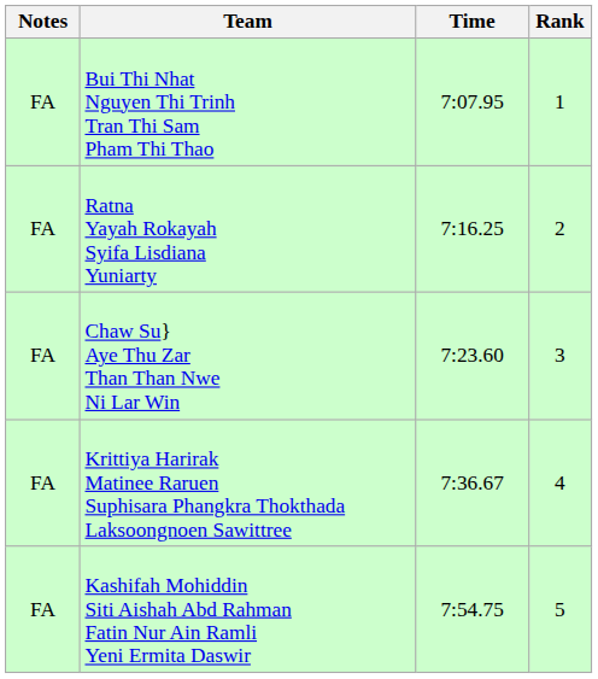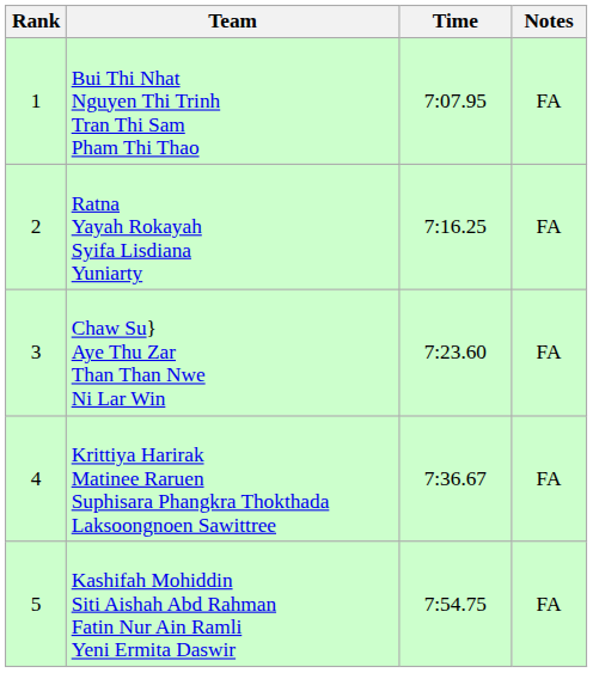 <table class="wikitable" style="text-align:center;">
 <tr>
-<th width=50>Notes</th>
+<th width=40>Rank</th>
 <th width=250>Team</th>
 <th width=80>Time</th>
-<th width=40>Rank</th>
+<th width=50>Notes</th>
 </tr>
 <tr bgcolor=ccffcc>
-<td>FA</td>
+<td>1</td>
 <td align=left><br><a href='#'>Bui Thi Nhat</a><br><a href='#'>Nguyen Thi Trinh</a><br><a href='#'>Tran Thi Sam</a><br><a href='#'>Pham Thi Thao</a></td>
 <td>7:07.95</td>
-<td>1</td>
+<td>FA</td>
 </tr>
 <tr bgcolor=ccffcc>
-<td>FA</td>
+<td>2</td>
 <td align=left><br><a href='#'>Ratna</a><br><a href='#'>Yayah Rokayah</a><br><a href='#'>Syifa Lisdiana</a><br><a href='#'>Yuniarty</a></td>
 <td>7:16.25</td>
-<td>2</td>
+<td>FA</td>
 </tr>
 <tr bgcolor=ccffcc>
-<td>FA</td>
+<td>3</td>
 <td align=left><br><a href='#'>Chaw Su</a>}<br><a href='#'>Aye Thu Zar</a><br><a href='#'>Than Than Nwe</a><br><a href='#'>Ni Lar Win</a></td>
 <td>7:23.60</td>
-<td>3</td>
+<td>FA</td>
 </tr>
 <tr bgcolor=ccffcc>
-<td>FA</td>
+<td>4</td>
 <td align=left><br><a href='#'>Krittiya Harirak</a><br><a href='#'>Matinee Raruen</a><br><a href='#'>Suphisara Phangkra Thokthada</a><br><a href='#'>Laksoongnoen Sawittree</a></td>
 <td>7:36.67</td>
-<td>4</td>
+<td>FA</td>
 </tr>
 <tr bgcolor=ccffcc>
-<td>FA</td>
+<td>5</td>
 <td align=left><br><a href='#'>Kashifah Mohiddin</a><br><a href='#'>Siti Aishah Abd Rahman</a><br><a href='#'>Fatin Nur Ain Ramli</a><br><a href='#'>Yeni Ermita Daswir</a></td>
 <td>7:54.75</td>
-<td>5</td>
+<td>FA</td>
 </tr>
 </table>
